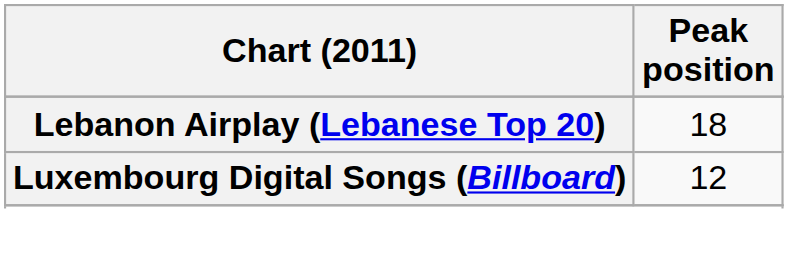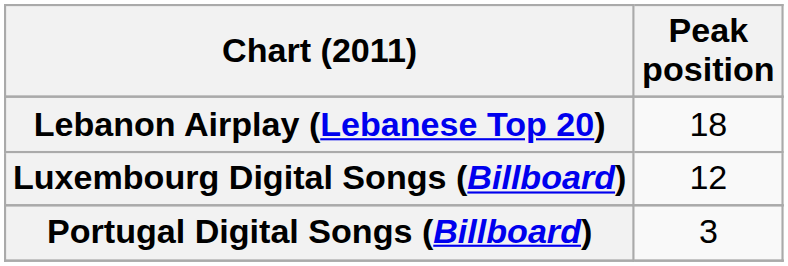 <table class="wikitable plainrowheaders sortable" style="text-align:center">
 <tr>
 <th scope="col">Chart (2011)</th>
 <th scope="col">Peak<br>position</th>
 </tr>
 <tr>
 </tr>
 <tr>
 </tr>
 <tr>
 </tr>
 <tr>
 </tr>
 <tr>
 </tr>
 <tr>
 </tr>
 <tr>
 </tr>
 <tr>
 <th scope="row">Lebanon Airplay (<a href='#'>Lebanese Top 20</a>)</th>
 <td>18</td>
 </tr>
 <tr>
 <th scope="row">Luxembourg Digital Songs (<em><a href='#'>Billboard</a></em>)</th>
 <td>12</td>
 </tr>
 <tr>
 </tr>
 <tr>
 </tr>
 <tr>
 </tr>
 <tr>
 </tr>
 <tr>
+<th scope="row">Portugal Digital Songs (<em><a href='#'>Billboard</a></em>)</th>
+<td>3</td>
+</tr>
+<tr>
 </tr>
 <tr>
 </tr>
 <tr>
 </tr>
 <tr>
 </tr>
 <tr>
 </tr>
 <tr>
 </tr>
 <tr>
 </tr>
 <tr>
 </tr>
 <tr>
 </tr>
 <tr>
 </tr>
 </table>
